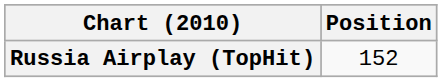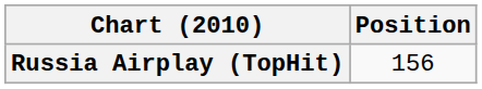 <table class="wikitable plainrowheaders" style="text-align:center">
 <tr>
 <th scope="col">Chart (2010)</th>
 <th scope="col">Position</th>
 </tr>
 <tr>
 <th scope="row">Russia Airplay (TopHit)</th>
-<td>152</td>
+<td>156</td>
 </tr>
 </table>
